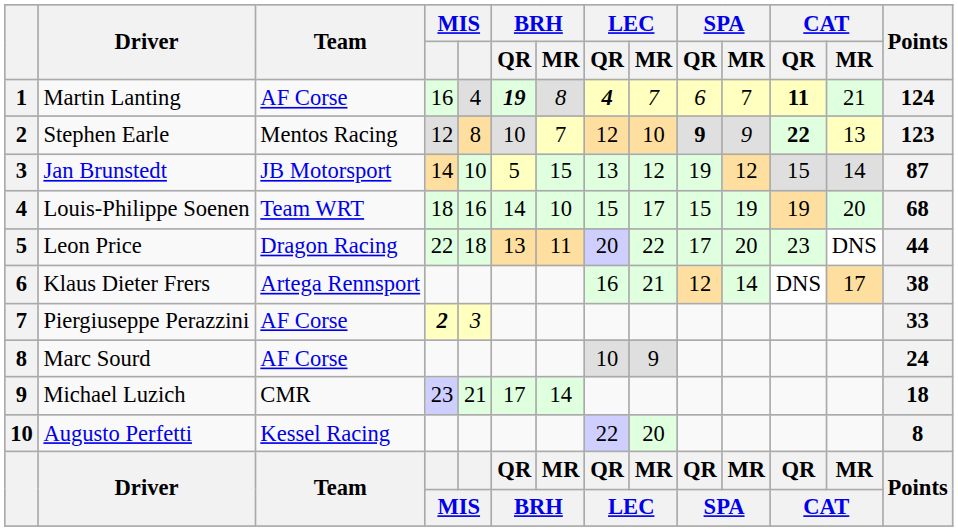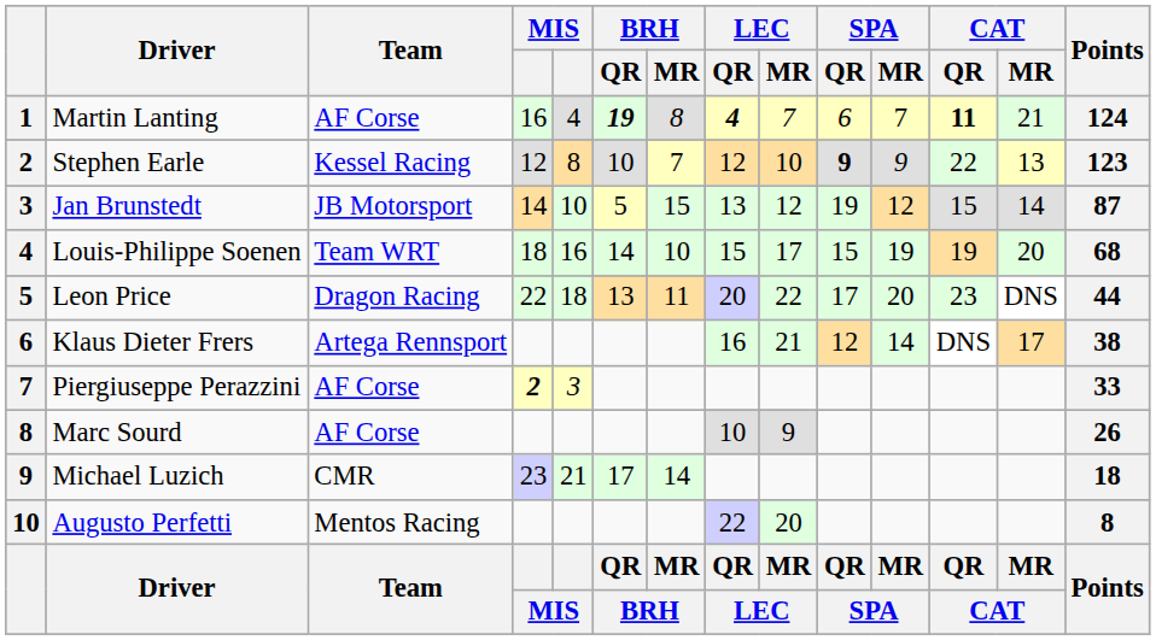 <table class="wikitable" style="font-size: 85%; text-align:center;">
 <tr>
 <th rowspan=2></th>
 <th rowspan=2>Driver</th>
 <th rowspan=2>Team</th>
 <th colspan=2><a href='#'>MIS</a><br></th>
 <th colspan=2><a href='#'>BRH</a><br></th>
 <th colspan=2><a href='#'>LEC</a><br></th>
 <th colspan=2><a href='#'>SPA</a><br></th>
 <th colspan=2><a href='#'>CAT</a><br></th>
 <th rowspan=2>Points</th>
 </tr>
 <tr>
 <th></th>
 <th></th>
 <th>QR</th>
 <th>MR</th>
 <th>QR</th>
 <th>MR</th>
 <th>QR</th>
 <th>MR</th>
 <th>QR</th>
 <th>MR</th>
 </tr>
 <tr>
 <th>1</th>
 <td align=left> Martin Lanting</td>
 <td align=left> <a href='#'>AF Corse</a></td>
 <td style="background:#DFFFDF;">16</td>
 <td style="background:#DFDFDF;">4</td>
 <td style="background:#DFFFDF;"><strong><em>19</em></strong></td>
 <td style="background:#DFDFDF;"><em>8</em></td>
 <td style="background:#FFFFBF;"><strong><em>4</em></strong></td>
 <td style="background:#FFFFBF;"><em>7</em></td>
 <td style="background:#FFFFBF;"><em>6</em></td>
 <td style="background:#FFFFBF;">7</td>
 <td style="background:#FFFFBF;"><strong>11</strong></td>
 <td style="background:#DFFFDF;">21</td>
 <th>124</th>
 </tr>
 <tr>
 <th>2</th>
 <td align=left> Stephen Earle</td>
-<td align=left> Mentos Racing</td>
+<td align=left> <a href='#'>Kessel Racing</a></td>
 <td style="background:#DFDFDF;">12</td>
 <td style="background:#FFDF9F;">8</td>
 <td style="background:#DFDFDF;">10</td>
 <td style="background:#FFFFBF;">7</td>
 <td style="background:#FFDF9F;">12</td>
 <td style="background:#FFDF9F;">10</td>
 <td style="background:#DFDFDF;"><strong>9</strong></td>
 <td style="background:#DFDFDF;"><em>9</em></td>
-<td style="background:#DFFFDF;"><strong>22</strong></td>
+<td style="background:#DFFFDF;">22</td>
 <td style="background:#FFFFBF;">13</td>
 <th>123</th>
 </tr>
 <tr>
 <th>3</th>
 <td align=left> <a href='#'>Jan Brunstedt</a></td>
 <td align=left> <a href='#'>JB Motorsport</a></td>
 <td style="background:#FFDF9F;">14</td>
 <td style="background:#DFFFDF;">10</td>
 <td style="background:#FFFFBF;">5</td>
 <td style="background:#DFFFDF;">15</td>
 <td style="background:#DFFFDF;">13</td>
 <td style="background:#DFFFDF;">12</td>
 <td style="background:#DFFFDF;">19</td>
 <td style="background:#FFDF9F;">12</td>
 <td style="background:#DFDFDF;">15</td>
 <td style="background:#DFDFDF;">14</td>
 <th>87</th>
 </tr>
 <tr>
 <th>4</th>
 <td align=left> Louis-Philippe Soenen</td>
 <td align=left> <a href='#'>Team WRT</a></td>
 <td style="background:#DFFFDF;">18</td>
 <td style="background:#DFFFDF;">16</td>
 <td style="background:#DFFFDF;">14</td>
 <td style="background:#DFFFDF;">10</td>
 <td style="background:#DFFFDF;">15</td>
 <td style="background:#DFFFDF;">17</td>
 <td style="background:#DFFFDF;">15</td>
 <td style="background:#DFFFDF;">19</td>
 <td style="background:#FFDF9F;">19</td>
 <td style="background:#DFFFDF;">20</td>
 <th>68</th>
 </tr>
 <tr>
 <th>5</th>
 <td align=left> Leon Price</td>
 <td align=left> <a href='#'>Dragon Racing</a></td>
 <td style="background:#DFFFDF;">22</td>
 <td style="background:#DFFFDF;">18</td>
 <td style="background:#FFDF9F;">13</td>
 <td style="background:#FFDF9F;">11</td>
 <td style="background:#CFCFFF;">20</td>
 <td style="background:#DFFFDF;">22</td>
 <td style="background:#DFFFDF;">17</td>
 <td style="background:#DFFFDF;">20</td>
 <td style="background:#DFFFDF;">23</td>
 <td style="background:#FFFFFF;">DNS</td>
 <th>44</th>
 </tr>
 <tr>
 <th>6</th>
 <td align=left> Klaus Dieter Frers</td>
 <td align=left> <a href='#'>Artega Rennsport</a></td>
 <td></td>
 <td></td>
 <td></td>
 <td></td>
 <td style="background:#DFFFDF;">16</td>
 <td style="background:#DFFFDF;">21</td>
 <td style="background:#FFDF9F;">12</td>
 <td style="background:#DFFFDF;">14</td>
 <td style="background:#FFFFFF;">DNS</td>
 <td style="background:#FFDF9F;">17</td>
 <th>38</th>
 </tr>
 <tr>
 <th>7</th>
 <td align=left> Piergiuseppe Perazzini</td>
 <td align=left> <a href='#'>AF Corse</a></td>
 <td style="background:#FFFFBF;"><strong><em>2</em></strong></td>
 <td style="background:#FFFFBF;"><em>3</em></td>
 <td></td>
 <td></td>
 <td></td>
 <td></td>
 <td></td>
 <td></td>
 <td></td>
 <td></td>
 <th>33</th>
 </tr>
 <tr>
 <th>8</th>
 <td align=left> Marc Sourd</td>
 <td align=left> <a href='#'>AF Corse</a></td>
 <td></td>
 <td></td>
 <td></td>
 <td></td>
 <td style="background:#DFDFDF;">10</td>
 <td style="background:#DFDFDF;">9</td>
 <td></td>
 <td></td>
 <td></td>
 <td></td>
-<th>24</th>
+<th>26</th>
 </tr>
 <tr>
 <th>9</th>
 <td align=left> Michael Luzich</td>
 <td align=left> CMR</td>
 <td style="background:#CFCFFF;">23</td>
 <td style="background:#DFFFDF;">21</td>
 <td style="background:#DFFFDF;">17</td>
 <td style="background:#DFFFDF;">14</td>
 <td></td>
 <td></td>
 <td></td>
 <td></td>
 <td></td>
 <td></td>
 <th>18</th>
 </tr>
 <tr>
 <th>10</th>
 <td align=left> <a href='#'>Augusto Perfetti</a></td>
-<td align=left> <a href='#'>Kessel Racing</a></td>
+<td align=left> Mentos Racing</td>
 <td></td>
 <td></td>
 <td></td>
 <td></td>
 <td style="background:#CFCFFF;">22</td>
 <td style="background:#DFFFDF;">20</td>
 <td></td>
 <td></td>
 <td></td>
 <td></td>
 <th>8</th>
 </tr>
 <tr valign="top">
 <th valign=middle rowspan=2></th>
 <th valign=middle rowspan=2>Driver</th>
 <th valign=middle rowspan=2>Team</th>
 <th></th>
 <th></th>
 <th>QR</th>
 <th>MR</th>
 <th>QR</th>
 <th>MR</th>
 <th>QR</th>
 <th>MR</th>
 <th>QR</th>
 <th>MR</th>
 <th valign=middle rowspan=2>Points</th>
 </tr>
 <tr>
 <th colspan=2><a href='#'>MIS</a><br></th>
 <th colspan=2><a href='#'>BRH</a><br></th>
 <th colspan=2><a href='#'>LEC</a><br></th>
 <th colspan=2><a href='#'>SPA</a><br></th>
 <th colspan=2><a href='#'>CAT</a><br></th>
 </tr>
 </table>
